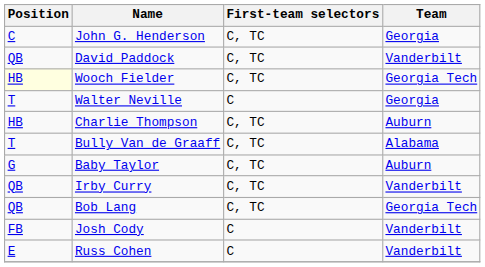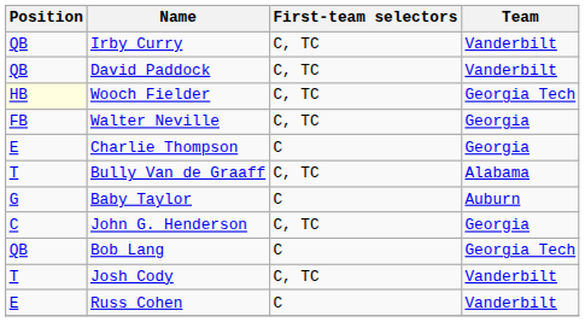 <table class="wikitable" style="font-size: 90%">
 <tr>
 <th>Position</th>
 <th>Name</th>
 <th>First-team selectors</th>
 <th>Team</th>
 </tr>
 <tr>
-<td><a href='#'>C</a></td>
-<td><a href='#'>John G. Henderson</a></td>
+<td><a href='#'>QB</a></td>
+<td><a href='#'>Irby Curry</a></td>
 <td>C, TC</td>
-<td><a href='#'>Georgia</a></td>
+<td><a href='#'>Vanderbilt</a></td>
 </tr>
 <tr>
 <td><a href='#'>QB</a></td>
 <td><a href='#'>David Paddock</a></td>
 <td>C, TC</td>
 <td><a href='#'>Vanderbilt</a></td>
 </tr>
 <tr>
 <td style="background: lightyellow;"><a href='#'>HB</a></td>
 <td><a href='#'>Wooch Fielder</a></td>
 <td>C, TC</td>
 <td><a href='#'>Georgia Tech</a></td>
 </tr>
 <tr>
-<td><a href='#'>T</a></td>
+<td><a href='#'>FB</a></td>
 <td><a href='#'>Walter Neville</a></td>
-<td>C</td>
+<td>C, TC</td>
 <td><a href='#'>Georgia</a></td>
 </tr>
 <tr>
-<td><a href='#'>HB</a></td>
+<td><a href='#'>E</a></td>
 <td><a href='#'>Charlie Thompson</a></td>
-<td>C, TC</td>
-<td><a href='#'>Auburn</a></td>
+<td>C</td>
+<td><a href='#'>Georgia</a></td>
 </tr>
 <tr>
 <td><a href='#'>T</a></td>
 <td><a href='#'>Bully Van de Graaff</a></td>
 <td>C, TC</td>
 <td><a href='#'>Alabama</a></td>
 </tr>
 <tr>
 <td><a href='#'>G</a></td>
 <td><a href='#'>Baby Taylor</a></td>
-<td>C, TC</td>
+<td>C</td>
 <td><a href='#'>Auburn</a></td>
 </tr>
 <tr>
-<td><a href='#'>QB</a></td>
-<td><a href='#'>Irby Curry</a></td>
+<td><a href='#'>C</a></td>
+<td><a href='#'>John G. Henderson</a></td>
 <td>C, TC</td>
-<td><a href='#'>Vanderbilt</a></td>
+<td><a href='#'>Georgia</a></td>
 </tr>
 <tr>
 <td><a href='#'>QB</a></td>
 <td><a href='#'>Bob Lang</a></td>
-<td>C, TC</td>
+<td>C</td>
 <td><a href='#'>Georgia Tech</a></td>
 </tr>
 <tr>
-<td><a href='#'>FB</a></td>
+<td><a href='#'>T</a></td>
 <td><a href='#'>Josh Cody</a></td>
-<td>C</td>
+<td>C, TC</td>
 <td><a href='#'>Vanderbilt</a></td>
 </tr>
 <tr>
 <td><a href='#'>E</a></td>
 <td><a href='#'>Russ Cohen</a></td>
 <td>C</td>
 <td><a href='#'>Vanderbilt</a></td>
 </tr>
 <tr>
 </tr>
 </table>
